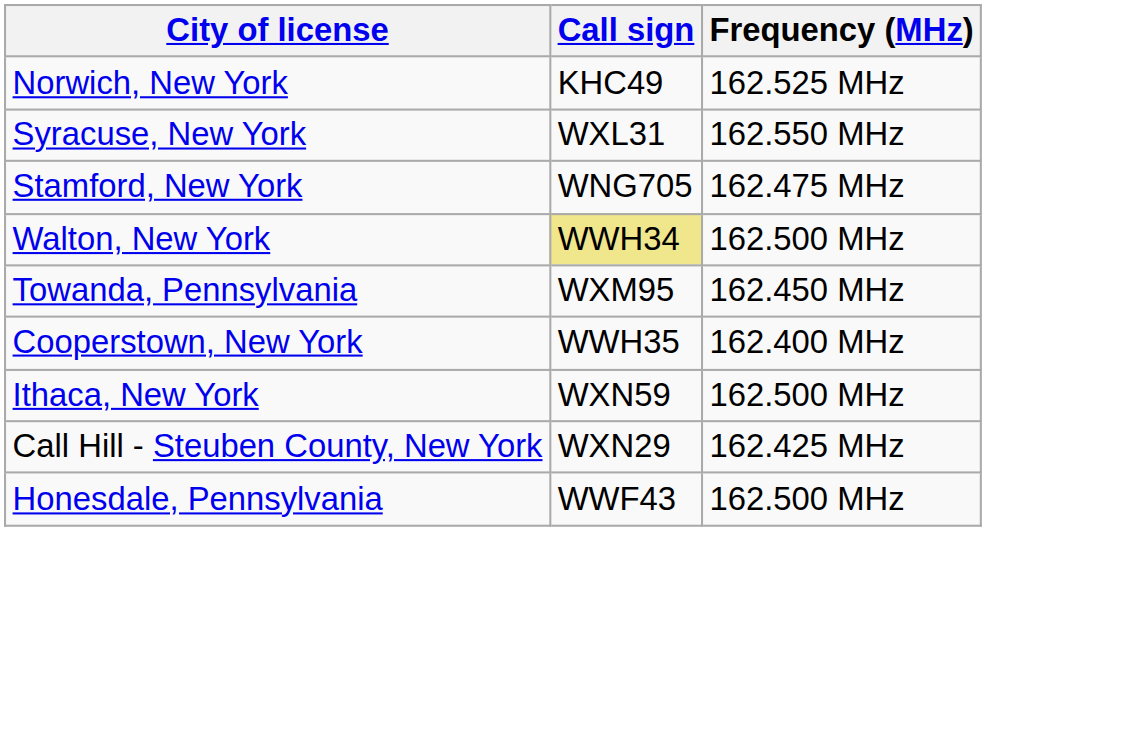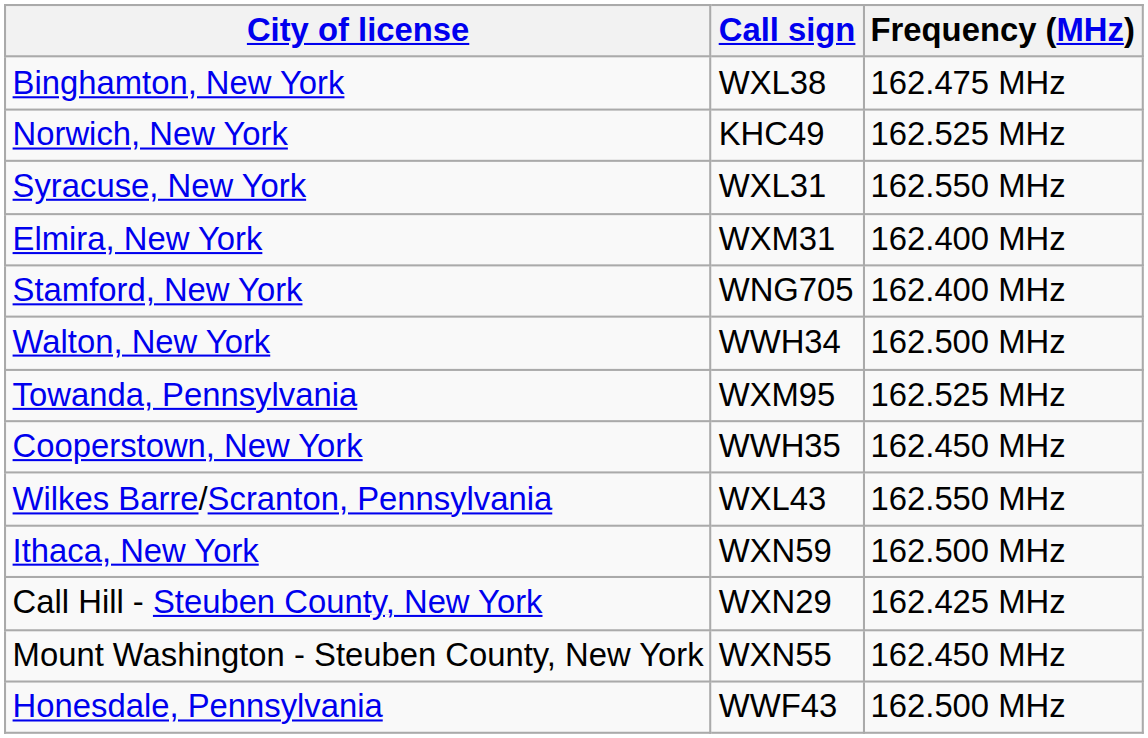 <table class="wikitable sortable collapsible">
 <tr>
 <th><a href='#'>City of license</a></th>
 <th><a href='#'>Call sign</a></th>
 <th>Frequency (<a href='#'>MHz</a>)</th>
+</tr>
+<tr>
+<td><a href='#'>Binghamton, New York</a></td>
+<td>WXL38</td>
+<td>162.475 MHz</td>
 </tr>
 <tr>
 <td><a href='#'>Norwich, New York</a></td>
 <td>KHC49</td>
 <td>162.525 MHz</td>
 </tr>
 <tr>
 <td><a href='#'>Syracuse, New York</a></td>
 <td>WXL31</td>
 <td>162.550 MHz</td>
 </tr>
 <tr>
+<td><a href='#'>Elmira, New York</a></td>
+<td>WXM31</td>
+<td>162.400 MHz</td>
+</tr>
+<tr>
 <td><a href='#'>Stamford, New York</a></td>
 <td>WNG705</td>
-<td>162.475 MHz</td>
+<td>162.400 MHz</td>
 </tr>
 <tr>
 <td><a href='#'>Walton, New York</a></td>
-<td style="background: khaki;">WWH34</td>
+<td>WWH34</td>
 <td>162.500 MHz</td>
 </tr>
 <tr>
 <td><a href='#'>Towanda, Pennsylvania</a></td>
 <td>WXM95</td>
-<td>162.450 MHz</td>
+<td>162.525 MHz</td>
 </tr>
 <tr>
 <td><a href='#'>Cooperstown, New York</a></td>
 <td>WWH35</td>
-<td>162.400 MHz</td>
+<td>162.450 MHz</td>
+</tr>
+<tr>
+<td><a href='#'>Wilkes Barre</a>/<a href='#'>Scranton, Pennsylvania</a></td>
+<td>WXL43</td>
+<td>162.550 MHz</td>
 </tr>
 <tr>
 <td><a href='#'>Ithaca, New York</a></td>
 <td>WXN59</td>
 <td>162.500 MHz</td>
 </tr>
 <tr>
 <td>Call Hill - <a href='#'>Steuben County, New York</a></td>
 <td>WXN29</td>
 <td>162.425 MHz</td>
 </tr>
 <tr>
+<td>Mount Washington - Steuben County, New York</td>
+<td>WXN55</td>
+<td>162.450 MHz</td>
+</tr>
+<tr>
 <td><a href='#'>Honesdale, Pennsylvania</a></td>
 <td>WWF43</td>
 <td>162.500 MHz</td>
 </tr>
 </table>
